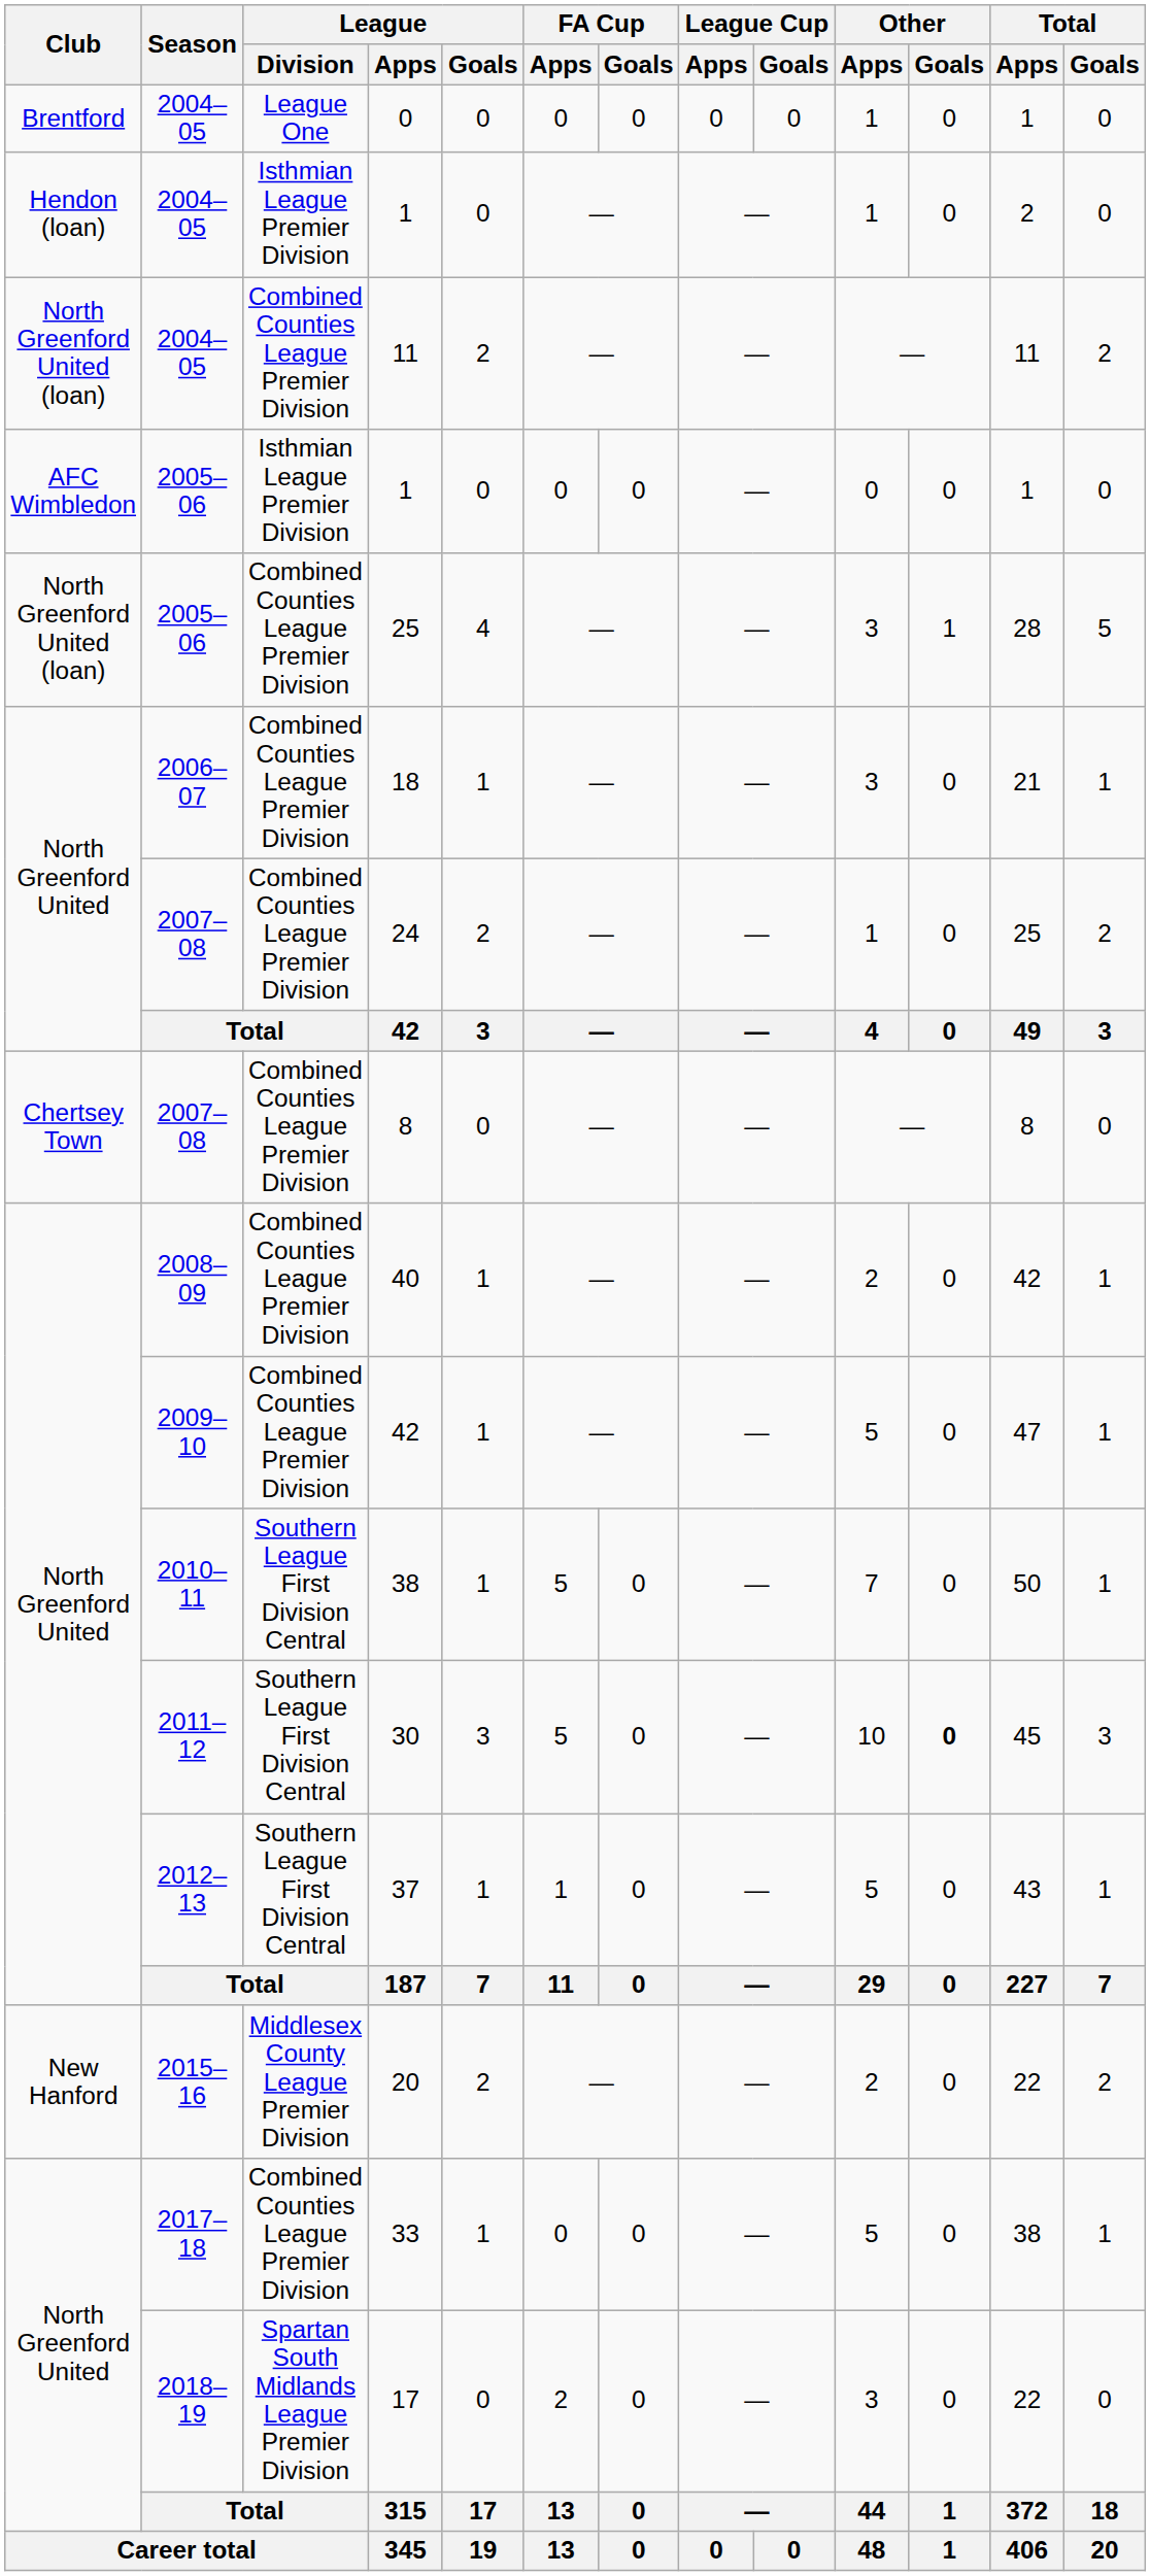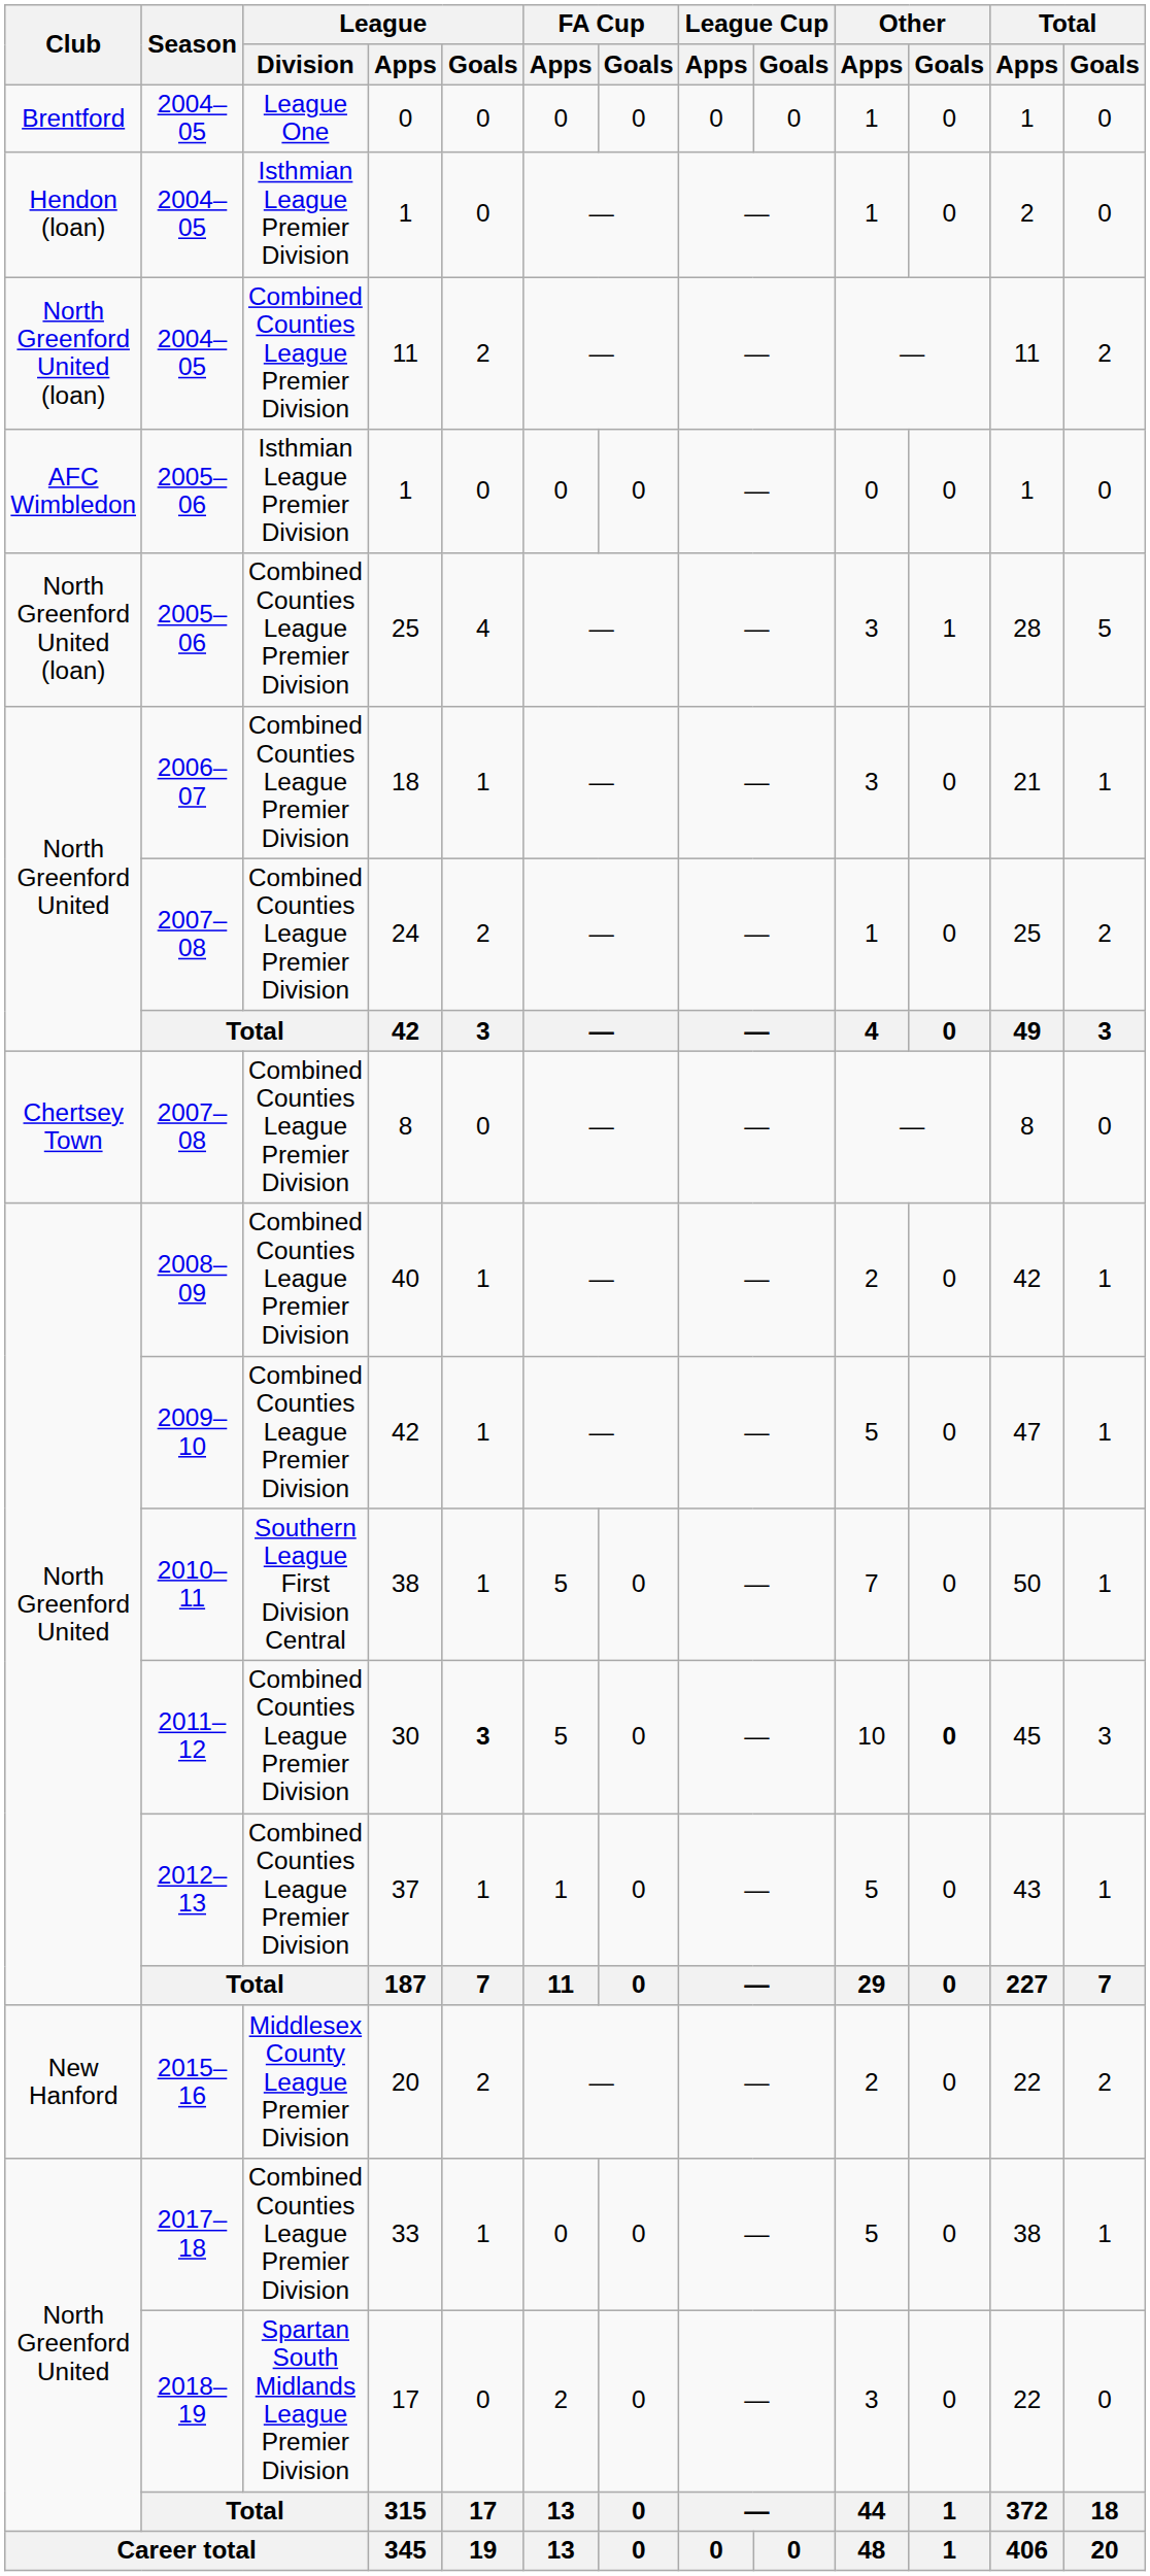 <table class="wikitable" style="text-align: center;">
 <tr>
 <th rowspan="2">Club</th>
 <th rowspan="2">Season</th>
 <th colspan="3">League</th>
 <th colspan="2">FA Cup</th>
 <th colspan="2">League Cup</th>
 <th colspan="2">Other</th>
 <th colspan="2">Total</th>
 </tr>
 <tr>
 <th>Division</th>
 <th>Apps</th>
 <th>Goals</th>
 <th>Apps</th>
 <th>Goals</th>
 <th>Apps</th>
 <th>Goals</th>
 <th>Apps</th>
 <th>Goals</th>
 <th>Apps</th>
 <th>Goals</th>
 </tr>
 <tr>
 <td><a href='#'>Brentford</a></td>
 <td><a href='#'>2004–05</a></td>
 <td><a href='#'>League One</a></td>
 <td>0</td>
 <td>0</td>
 <td>0</td>
 <td>0</td>
 <td>0</td>
 <td>0</td>
 <td>1</td>
 <td>0</td>
 <td>1</td>
 <td>0</td>
 </tr>
 <tr>
 <td><a href='#'>Hendon</a> (loan)</td>
 <td><a href='#'>2004–05</a></td>
 <td><a href='#'>Isthmian League</a> Premier Division</td>
 <td>1</td>
 <td>0</td>
 <td colspan="2">—</td>
 <td colspan="2">—</td>
 <td>1</td>
 <td>0</td>
 <td>2</td>
 <td>0</td>
 </tr>
 <tr>
 <td><a href='#'>North Greenford United</a> (loan)</td>
 <td><a href='#'>2004–05</a></td>
 <td><a href='#'>Combined Counties League</a> Premier Division</td>
 <td>11</td>
 <td>2</td>
 <td colspan="2">—</td>
 <td colspan="2">—</td>
 <td colspan="2">—</td>
 <td>11</td>
 <td>2</td>
 </tr>
 <tr>
 <td><a href='#'>AFC Wimbledon</a></td>
 <td><a href='#'>2005–06</a></td>
 <td>Isthmian League Premier Division</td>
 <td>1</td>
 <td>0</td>
 <td>0</td>
 <td>0</td>
 <td colspan="2">—</td>
 <td>0</td>
 <td>0</td>
 <td>1</td>
 <td>0</td>
 </tr>
 <tr>
 <td>North Greenford United (loan)</td>
 <td><a href='#'>2005–06</a></td>
 <td>Combined Counties League Premier Division</td>
 <td>25</td>
 <td>4</td>
 <td colspan="2">—</td>
 <td colspan="2">—</td>
 <td>3</td>
 <td>1</td>
 <td>28</td>
 <td>5</td>
 </tr>
 <tr>
 <td rowspan="3">North Greenford United</td>
 <td><a href='#'>2006–07</a></td>
 <td>Combined Counties League Premier Division</td>
 <td>18</td>
 <td>1</td>
 <td colspan="2">—</td>
 <td colspan="2">—</td>
 <td>3</td>
 <td>0</td>
 <td>21</td>
 <td>1</td>
 </tr>
 <tr>
 <td><a href='#'>2007–08</a></td>
 <td>Combined Counties League Premier Division</td>
 <td>24</td>
 <td>2</td>
 <td colspan="2">—</td>
 <td colspan="2">—</td>
 <td>1</td>
 <td>0</td>
 <td>25</td>
 <td>2</td>
 </tr>
 <tr>
 <th colspan="2">Total</th>
 <th>42</th>
 <th>3</th>
 <th colspan="2">—</th>
 <th colspan="2">—</th>
 <th>4</th>
 <th>0</th>
 <th>49</th>
 <th>3</th>
 </tr>
 <tr>
 <td><a href='#'>Chertsey Town</a></td>
 <td><a href='#'>2007–08</a></td>
 <td>Combined Counties League Premier Division</td>
 <td>8</td>
 <td>0</td>
 <td colspan="2">—</td>
 <td colspan="2">—</td>
 <td colspan="2">—</td>
 <td>8</td>
 <td>0</td>
 </tr>
 <tr>
 <td rowspan="6">North Greenford United</td>
 <td><a href='#'>2008–09</a></td>
 <td>Combined Counties League Premier Division</td>
 <td>40</td>
 <td>1</td>
 <td colspan="2">—</td>
 <td colspan="2">—</td>
 <td>2</td>
 <td>0</td>
 <td>42</td>
 <td>1</td>
 </tr>
 <tr>
 <td><a href='#'>2009–10</a></td>
 <td>Combined Counties League Premier Division</td>
 <td>42</td>
 <td>1</td>
 <td colspan="2">—</td>
 <td colspan="2">—</td>
 <td>5</td>
 <td>0</td>
 <td>47</td>
 <td>1</td>
 </tr>
 <tr>
 <td><a href='#'>2010–11</a></td>
 <td><a href='#'>Southern League</a> First Division Central</td>
 <td>38</td>
 <td>1</td>
 <td>5</td>
 <td>0</td>
 <td colspan="2">—</td>
 <td>7</td>
 <td>0</td>
 <td>50</td>
 <td>1</td>
 </tr>
 <tr>
 <td><a href='#'>2011–12</a></td>
-<td>Southern League First Division Central</td>
+<td>Combined Counties League Premier Division</td>
 <td>30</td>
-<td>3</td>
+<td><strong>3</strong></td>
 <td>5</td>
 <td>0</td>
 <td colspan="2">—</td>
 <td>10</td>
 <td><strong>0</strong></td>
 <td>45</td>
 <td>3</td>
 </tr>
 <tr>
 <td><a href='#'>2012–13</a></td>
-<td>Southern League First Division Central</td>
+<td>Combined Counties League Premier Division</td>
 <td>37</td>
 <td>1</td>
 <td>1</td>
 <td>0</td>
 <td colspan="2">—</td>
 <td>5</td>
 <td>0</td>
 <td>43</td>
 <td>1</td>
 </tr>
 <tr>
 <th colspan="2">Total</th>
 <th>187</th>
 <th>7</th>
 <th>11</th>
 <th>0</th>
 <th colspan="2">—</th>
 <th>29</th>
 <th>0</th>
 <th>227</th>
 <th>7</th>
 </tr>
 <tr>
 <td>New Hanford</td>
 <td><a href='#'>2015–16</a></td>
 <td><a href='#'>Middlesex County League</a> Premier Division</td>
 <td>20</td>
 <td>2</td>
 <td colspan="2">—</td>
 <td colspan="2">—</td>
 <td>2</td>
 <td>0</td>
 <td>22</td>
 <td>2</td>
 </tr>
 <tr>
 <td rowspan="3">North Greenford United</td>
 <td><a href='#'>2017–18</a></td>
 <td>Combined Counties League Premier Division</td>
 <td>33</td>
 <td>1</td>
 <td>0</td>
 <td>0</td>
 <td colspan="2">—</td>
 <td>5</td>
 <td>0</td>
 <td>38</td>
 <td>1</td>
 </tr>
 <tr>
 <td><a href='#'>2018–19</a></td>
 <td><a href='#'>Spartan South Midlands League</a> Premier Division</td>
 <td>17</td>
 <td>0</td>
 <td>2</td>
 <td>0</td>
 <td colspan="2">—</td>
 <td>3</td>
 <td>0</td>
 <td>22</td>
 <td>0</td>
 </tr>
 <tr>
 <th colspan="2">Total</th>
 <th>315</th>
 <th>17</th>
 <th>13</th>
 <th>0</th>
 <th colspan="2">—</th>
 <th>44</th>
 <th>1</th>
 <th>372</th>
 <th>18</th>
 </tr>
 <tr>
 <th colspan="3">Career total</th>
 <th>345</th>
 <th>19</th>
 <th>13</th>
 <th>0</th>
 <th>0</th>
 <th>0</th>
 <th>48</th>
 <th>1</th>
 <th>406</th>
 <th>20</th>
 </tr>
 </table>
